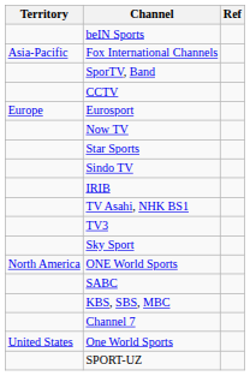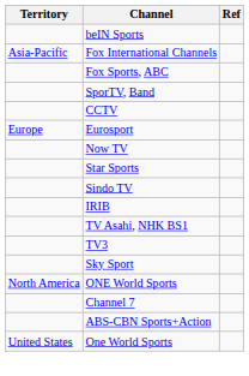 <table class="wikitable">
 <tr>
 <th>Territory</th>
 <th>Channel</th>
 <th>Ref</th>
 </tr>
 <tr>
 <td></td>
 <td><a href='#'>beIN Sports</a></td>
 <td></td>
 </tr>
 <tr>
 <td><a href='#'>Asia-Pacific</a></td>
 <td><a href='#'>Fox International Channels</a></td>
+<td></td>
+</tr>
+<tr>
+<td></td>
+<td><a href='#'>Fox Sports</a>, <a href='#'>ABC</a></td>
 <td></td>
 </tr>
 <tr>
 <td></td>
 <td><a href='#'>SporTV</a>, <a href='#'>Band</a></td>
 <td></td>
 </tr>
 <tr>
 <td></td>
 <td><a href='#'>CCTV</a></td>
 <td></td>
 </tr>
 <tr>
 <td><a href='#'>Europe</a></td>
 <td><a href='#'>Eurosport</a></td>
 <td></td>
 </tr>
 <tr>
 <td></td>
 <td><a href='#'>Now TV</a></td>
 <td></td>
 </tr>
 <tr>
 <td></td>
 <td><a href='#'>Star Sports</a></td>
 <td></td>
 </tr>
 <tr>
 <td></td>
 <td><a href='#'>Sindo TV</a></td>
 <td></td>
 </tr>
 <tr>
 <td></td>
 <td><a href='#'>IRIB</a></td>
 <td></td>
 </tr>
 <tr>
 <td></td>
 <td><a href='#'>TV Asahi</a>, <a href='#'>NHK BS1</a></td>
 <td></td>
 </tr>
 <tr>
 <td></td>
 <td><a href='#'>TV3</a></td>
 <td></td>
 </tr>
 <tr>
 <td></td>
 <td><a href='#'>Sky Sport</a></td>
 <td></td>
 </tr>
 <tr>
 <td><a href='#'>North America</a></td>
 <td><a href='#'>ONE World Sports</a></td>
 <td></td>
 </tr>
 <tr>
 <td></td>
-<td><a href='#'>SABC</a></td>
+<td><a href='#'>Channel 7</a></td>
 <td></td>
 </tr>
 <tr>
 <td></td>
-<td><a href='#'>KBS</a>, <a href='#'>SBS</a>, <a href='#'>MBC</a></td>
-<td></td>
-</tr>
-<tr>
-<td></td>
-<td><a href='#'>Channel 7</a></td>
+<td><a href='#'>ABS-CBN Sports+Action</a></td>
 <td></td>
 </tr>
 <tr>
 <td><a href='#'>United States</a></td>
 <td><a href='#'>One World Sports</a></td>
 <td></td>
 </tr>
-<tr>
-<td></td>
-<td>SPORT-UZ</td>
-<td></td>
-</tr>
 </table>
